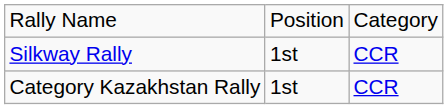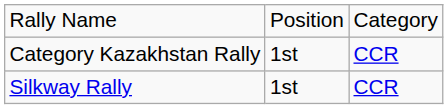 <table class="wikitable">
 <tr>
 <td>Rally Name</td>
 <td>Position</td>
 <td>Category</td>
 </tr>
 <tr>
+<td>Category Kazakhstan Rally </td>
+<td>1st</td>
+<td><a href='#'>CCR</a></td>
+</tr>
+<tr>
 <td><a href='#'>Silkway Rally</a> </td>
 <td>1st</td>
 <td><a href='#'>CCR</a></td>
 </tr>
-<tr>
-<td>Category Kazakhstan Rally </td>
-<td>1st</td>
-<td><a href='#'>CCR</a></td>
-</tr>
 </table>
